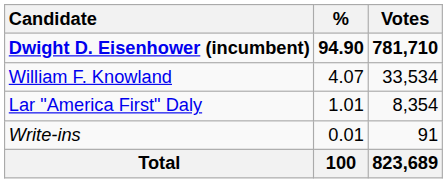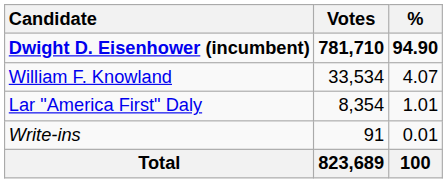 <table class="wikitable sortable plainrowheaders" style="text-align:right">
 <tr>
 <th style="text-align:left;">Candidate</th>
+<th>Votes</th>
 <th>%</th>
-<th>Votes</th>
 </tr>
 <tr>
 <td style="text-align:left;"><strong><a href='#'>Dwight D. Eisenhower</a></strong> <strong>(incumbent)</strong></td>
+<td><strong>781,710</strong></td>
 <td><strong>94.90</strong></td>
-<td><strong>781,710</strong></td>
 </tr>
 <tr>
 <td style="text-align:left;"><a href='#'>William F. Knowland</a></td>
+<td>33,534</td>
 <td>4.07</td>
-<td>33,534</td>
 </tr>
 <tr>
 <td style="text-align:left;"><a href='#'>Lar "America First" Daly</a></td>
+<td>8,354</td>
 <td>1.01</td>
-<td>8,354</td>
 </tr>
 <tr>
 <td style="text-align:left;"><em>Write-ins</em></td>
+<td>91</td>
 <td>0.01</td>
-<td>91</td>
 </tr>
 <tr class="sortbottom">
 <th>Total</th>
+<th>823,689</th>
 <th>100</th>
-<th>823,689</th>
 </tr>
 </table>
